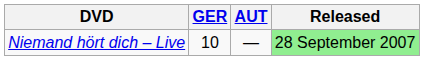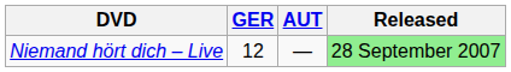 <table class="wikitable">
 <tr>
 <th>DVD</th>
 <th><a href='#'>GER</a></th>
 <th><a href='#'>AUT</a></th>
 <th>Released</th>
 </tr>
 <tr>
 <td><em><a href='#'>Niemand hört dich – Live</a></em></td>
-<td align="center">10</td>
+<td align="center">12</td>
 <td align="center">—</td>
 <td style="background: lightgreen;">28 September 2007</td>
 </tr>
 </table>
